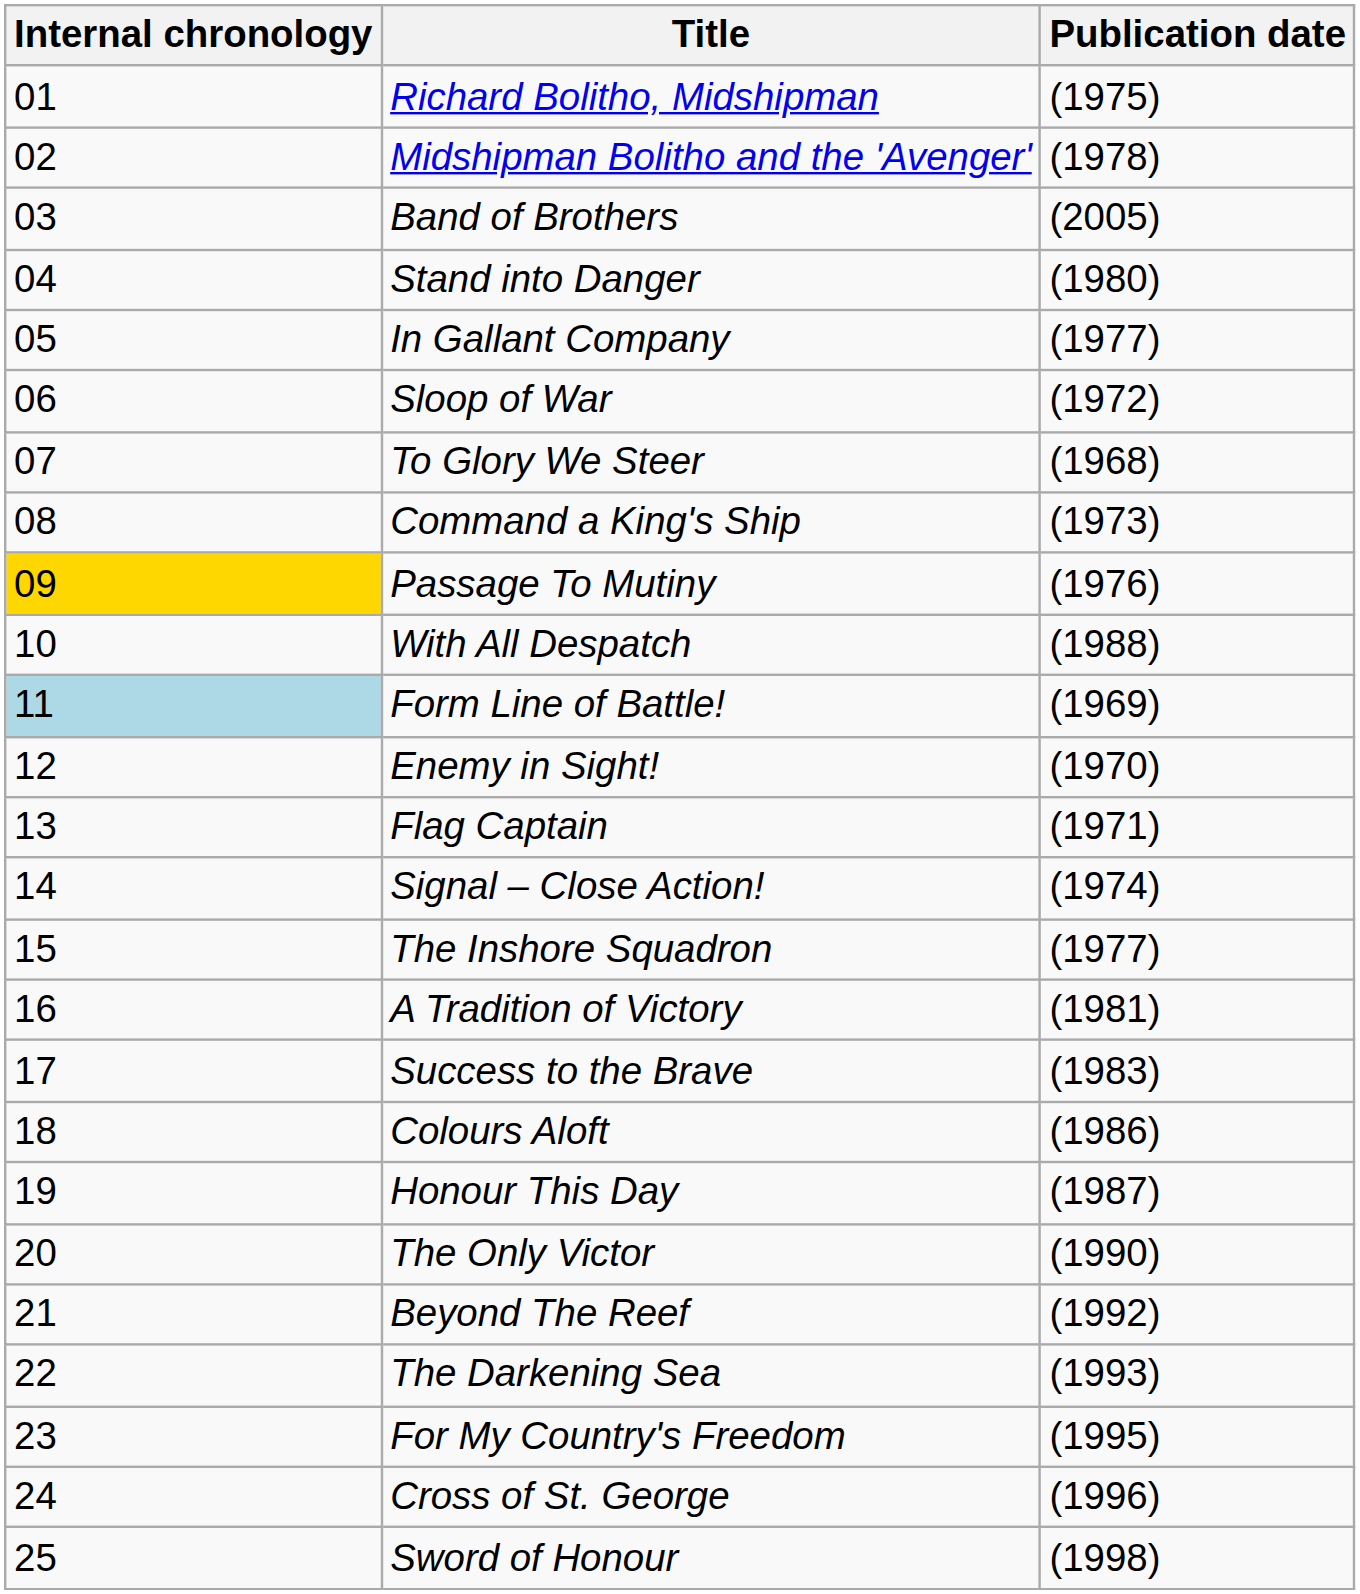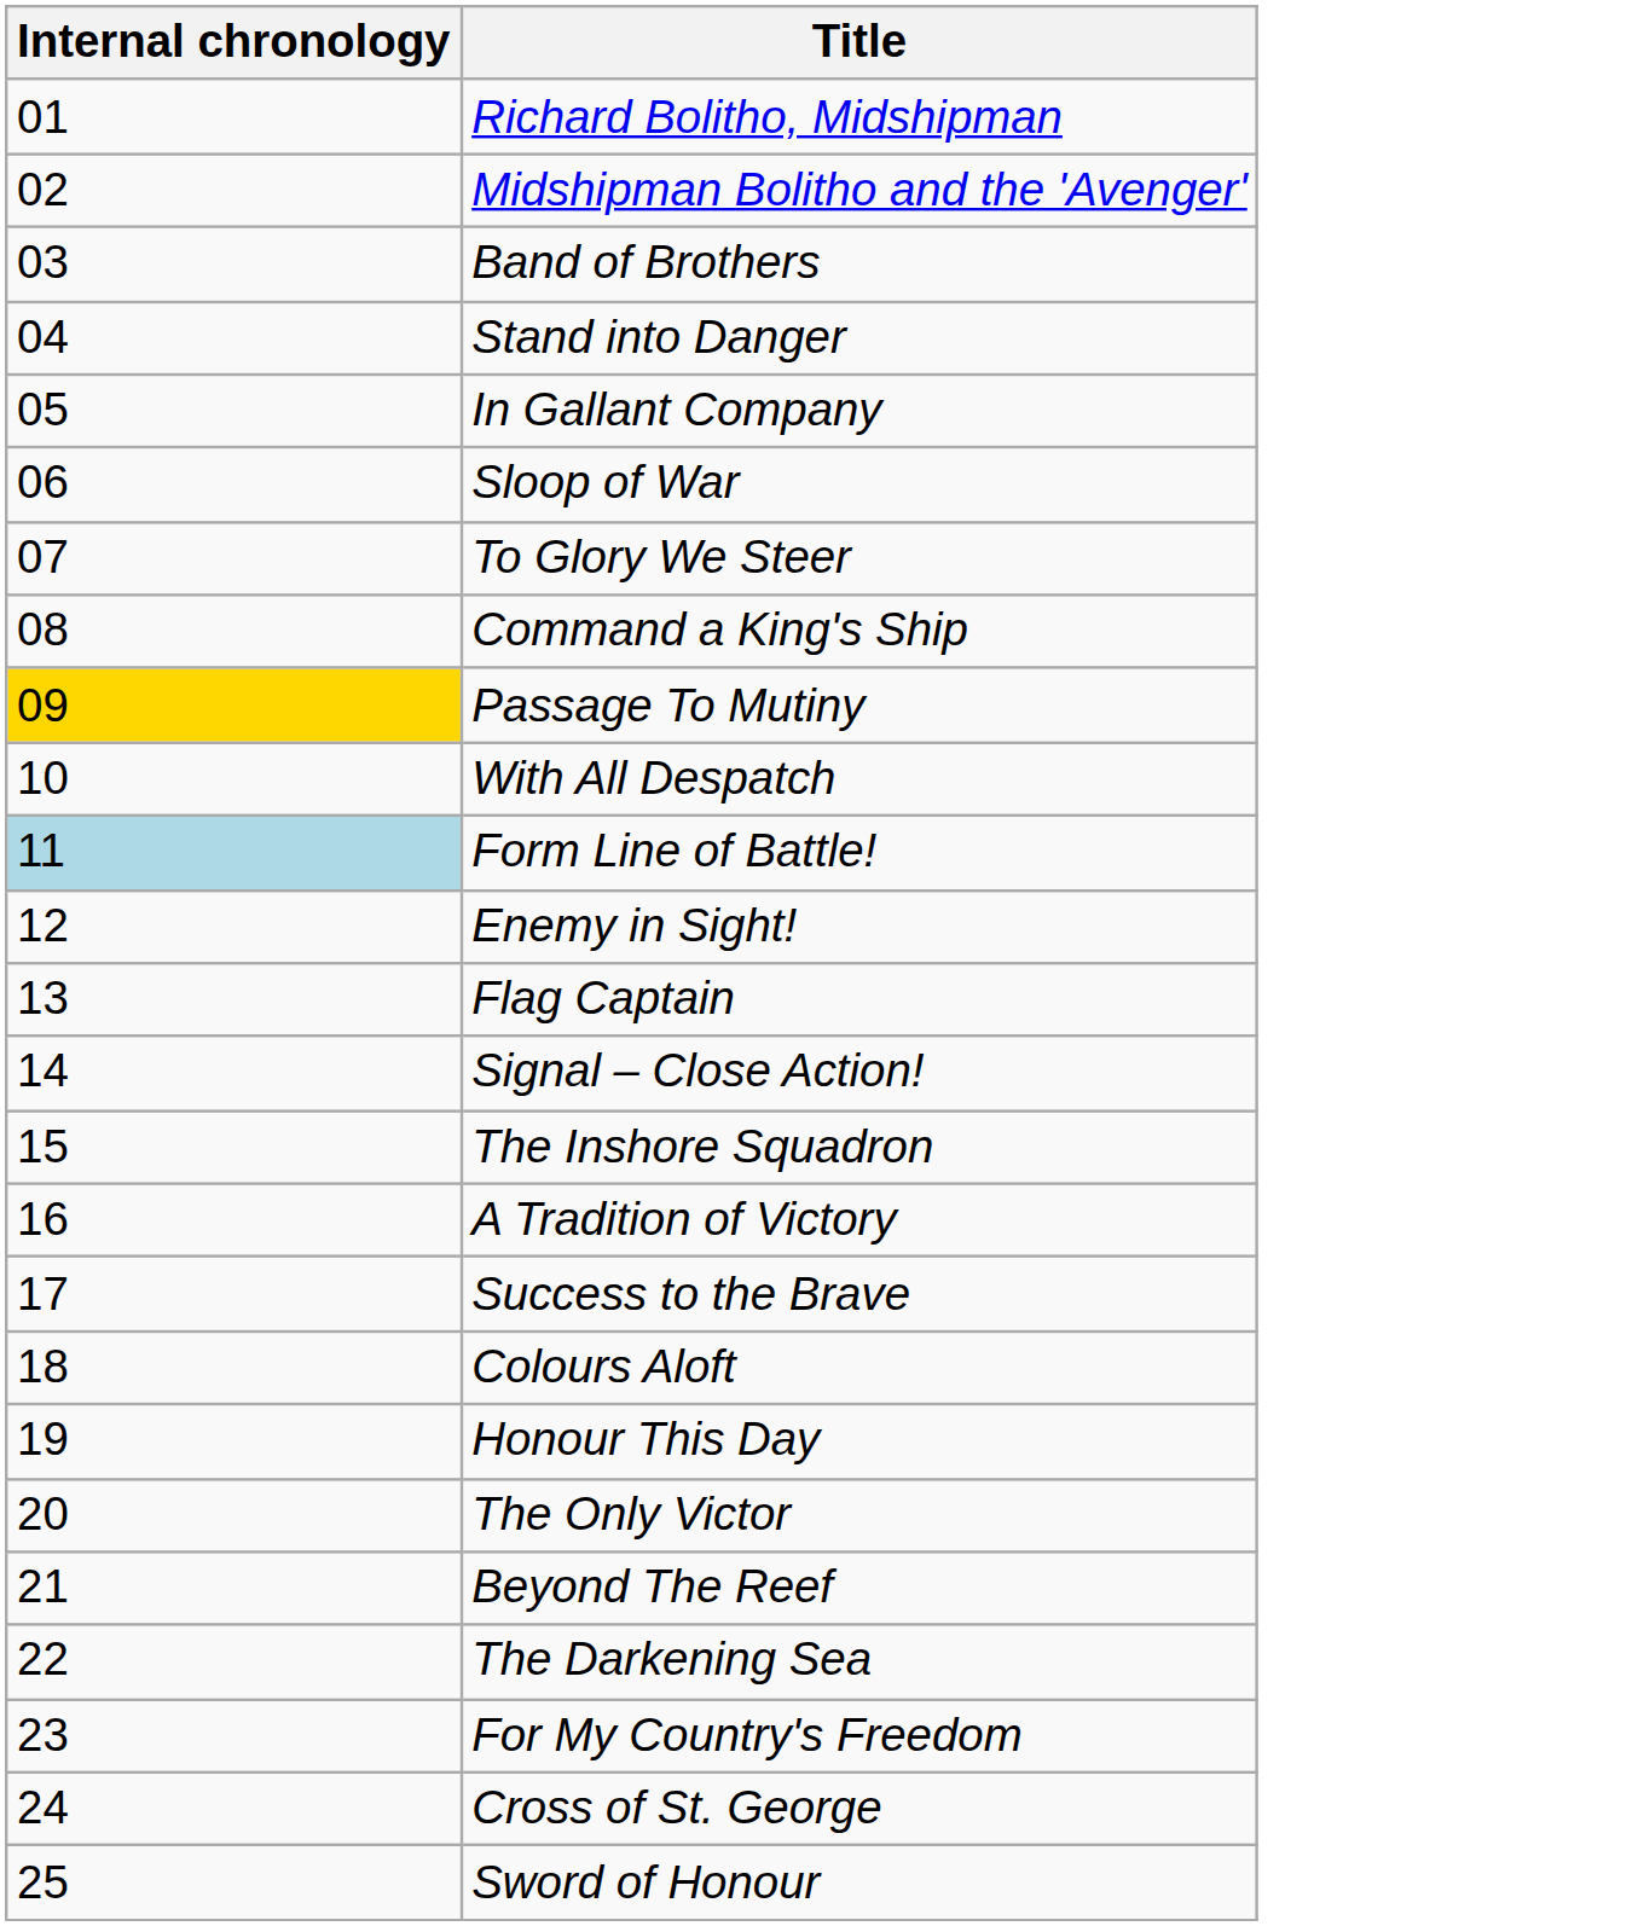 <table class="sortable wikitable">
 <tr>
 <th>Internal chronology</th>
 <th>Title</th>
-<th>Publication date</th>
 </tr>
 <tr>
 <td>01</td>
 <td><em><a href='#'>Richard Bolitho, Midshipman</a></em></td>
-<td>(1975)</td>
 </tr>
 <tr>
 <td>02</td>
 <td><em><a href='#'>Midshipman Bolitho and the 'Avenger'</a> </em></td>
-<td>(1978)</td>
 </tr>
 <tr>
 <td>03</td>
 <td><em>Band of Brothers</em></td>
-<td>(2005)</td>
 </tr>
 <tr>
 <td>04</td>
 <td><em>Stand into Danger</em></td>
-<td>(1980)</td>
 </tr>
 <tr>
 <td>05</td>
 <td><em>In Gallant Company</em></td>
-<td>(1977)</td>
 </tr>
 <tr>
 <td>06</td>
 <td><em>Sloop of War</em></td>
-<td>(1972)</td>
 </tr>
 <tr>
 <td>07</td>
 <td><em>To Glory We Steer</em></td>
-<td>(1968)</td>
 </tr>
 <tr>
 <td>08</td>
 <td><em>Command a King's Ship</em></td>
-<td>(1973)</td>
 </tr>
 <tr>
 <td style="background: gold;">09</td>
 <td><em>Passage To Mutiny</em></td>
-<td>(1976)</td>
 </tr>
 <tr>
 <td>10</td>
 <td><em>With All Despatch</em></td>
-<td>(1988)</td>
 </tr>
 <tr>
 <td style="background: lightblue;">11</td>
 <td><em>Form Line of Battle!</em></td>
-<td>(1969)</td>
 </tr>
 <tr>
 <td>12</td>
 <td><em>Enemy in Sight!</em></td>
-<td>(1970)</td>
 </tr>
 <tr>
 <td>13</td>
 <td><em>Flag Captain</em></td>
-<td>(1971)</td>
 </tr>
 <tr>
 <td>14</td>
 <td><em>Signal – Close Action!</em></td>
-<td>(1974)</td>
 </tr>
 <tr>
 <td>15</td>
 <td><em>The Inshore Squadron</em></td>
-<td>(1977)</td>
 </tr>
 <tr>
 <td>16</td>
 <td><em>A Tradition of Victory</em></td>
-<td>(1981)</td>
 </tr>
 <tr>
 <td>17</td>
 <td><em>Success to the Brave</em></td>
-<td>(1983)</td>
 </tr>
 <tr>
 <td>18</td>
 <td><em>Colours Aloft</em></td>
-<td>(1986)</td>
 </tr>
 <tr>
 <td>19</td>
 <td><em>Honour This Day</em></td>
-<td>(1987)</td>
 </tr>
 <tr>
 <td>20</td>
 <td><em>The Only Victor</em></td>
-<td>(1990)</td>
 </tr>
 <tr>
 <td>21</td>
 <td><em>Beyond The Reef</em></td>
-<td>(1992)</td>
 </tr>
 <tr>
 <td>22</td>
 <td><em>The Darkening Sea</em></td>
-<td>(1993)</td>
 </tr>
 <tr>
 <td>23</td>
 <td><em>For My Country's Freedom</em></td>
-<td>(1995)</td>
 </tr>
 <tr>
 <td>24</td>
 <td><em>Cross of St. George</em></td>
-<td>(1996)</td>
 </tr>
 <tr>
 <td>25</td>
 <td><em>Sword of Honour</em></td>
-<td>(1998)</td>
 </tr>
 </table>
